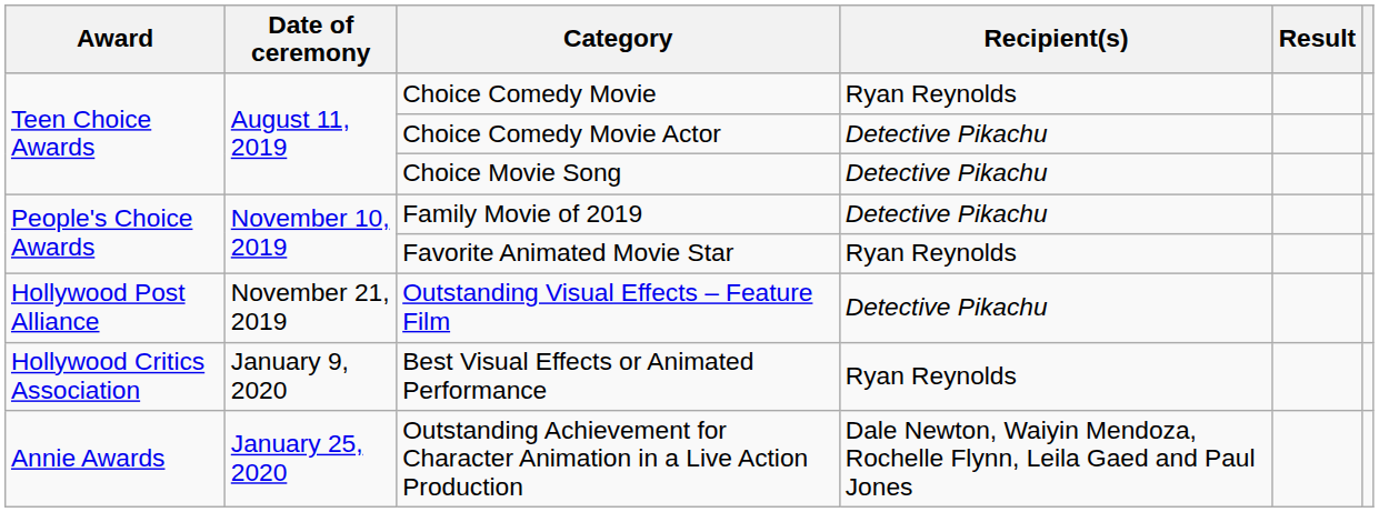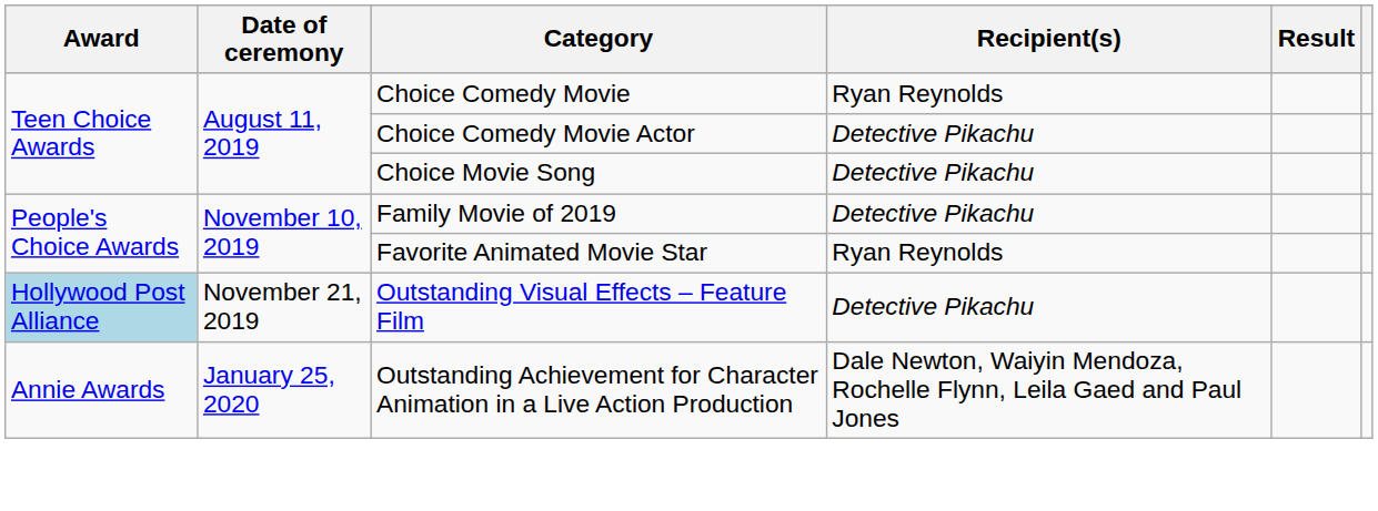 <table class="wikitable plainrowheaders sortable">
 <tr style="background:#ccc; text-align:center;">
 <th scope="col">Award</th>
 <th scope="col">Date of ceremony</th>
 <th scope="col">Category</th>
 <th scope="col">Recipient(s)</th>
 <th scope="col">Result</th>
 <th scope="col" class="unsortable"></th>
 </tr>
 <tr>
 <td rowspan="3"><a href='#'>Teen Choice Awards</a></td>
 <td rowspan="3"><a href='#'>August 11, 2019</a></td>
 <td>Choice Comedy Movie</td>
 <td>Ryan Reynolds</td>
 <td></td>
 <td style="text-align:center;"></td>
 </tr>
 <tr>
 <td>Choice Comedy Movie Actor</td>
 <td><em>Detective Pikachu</em></td>
 <td></td>
 <td style="text-align:center;"></td>
 </tr>
 <tr>
 <td>Choice Movie Song</td>
 <td><em>Detective Pikachu</em></td>
 <td></td>
 <td style="text-align:center;"></td>
 </tr>
 <tr>
 <td rowspan="2"><a href='#'>People's Choice Awards</a></td>
 <td rowspan="2"><a href='#'>November 10, 2019</a></td>
 <td>Family Movie of 2019</td>
 <td><em>Detective Pikachu</em></td>
 <td></td>
 <td style="text-align:center;"></td>
 </tr>
 <tr>
 <td>Favorite Animated Movie Star</td>
 <td>Ryan Reynolds</td>
 <td></td>
 <td style="text-align:center;"></td>
 </tr>
 <tr>
-<td><a href='#'>Hollywood Post Alliance</a></td>
+<td style="background: lightblue;"><a href='#'>Hollywood Post Alliance</a></td>
 <td>November 21, 2019</td>
 <td><a href='#'>Outstanding Visual Effects – Feature Film</a></td>
 <td><em>Detective Pikachu</em></td>
-<td></td>
-<td style="text-align:center;"></td>
-</tr>
-<tr>
-<td><a href='#'>Hollywood Critics Association</a></td>
-<td>January 9, 2020</td>
-<td>Best Visual Effects or Animated Performance</td>
-<td>Ryan Reynolds</td>
 <td></td>
 <td style="text-align:center;"></td>
 </tr>
 <tr>
 <td><a href='#'>Annie Awards</a></td>
 <td><a href='#'>January 25, 2020</a></td>
 <td>Outstanding Achievement for Character Animation in a Live Action Production</td>
 <td>Dale Newton, Waiyin Mendoza, Rochelle Flynn, Leila Gaed and Paul Jones</td>
 <td></td>
 <td style="text-align:center;"></td>
 </tr>
 </table>
